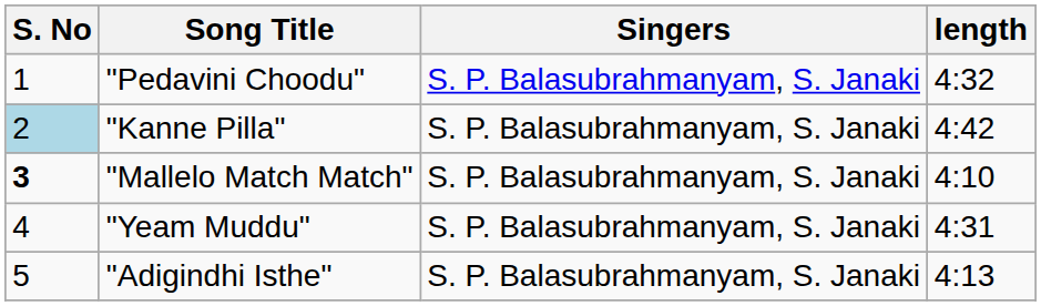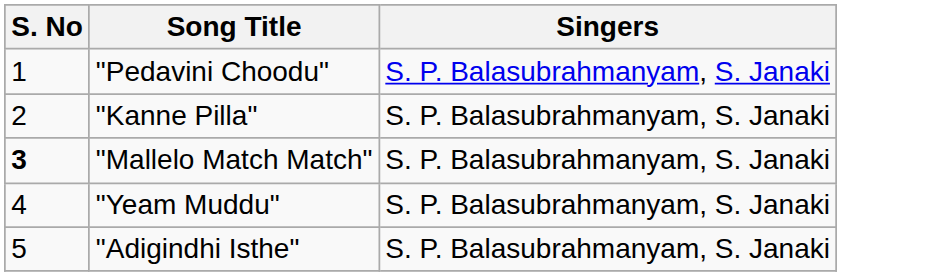 <table class="wikitable">
 <tr>
 <th>S. No</th>
 <th>Song Title</th>
 <th>Singers</th>
-<th>length</th>
 </tr>
 <tr>
 <td>1</td>
 <td>"Pedavini Choodu"</td>
 <td><a href='#'>S. P. Balasubrahmanyam</a>, <a href='#'>S. Janaki</a></td>
-<td>4:32</td>
 </tr>
 <tr>
-<td style="background: lightblue;">2</td>
+<td>2</td>
 <td>"Kanne Pilla"</td>
 <td>S. P. Balasubrahmanyam, S. Janaki</td>
-<td>4:42</td>
 </tr>
 <tr>
 <td><strong>3</strong></td>
 <td>"Mallelo Match Match"</td>
 <td>S. P. Balasubrahmanyam, S. Janaki</td>
-<td>4:10</td>
 </tr>
 <tr>
 <td>4</td>
 <td>"Yeam Muddu"</td>
 <td>S. P. Balasubrahmanyam, S. Janaki</td>
-<td>4:31</td>
 </tr>
 <tr>
 <td>5</td>
 <td>"Adigindhi Isthe"</td>
 <td>S. P. Balasubrahmanyam, S. Janaki</td>
-<td>4:13</td>
 </tr>
 </table>
